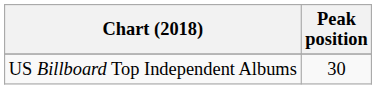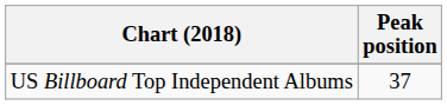 <table class="wikitable sortable plainrowheaders" style="text-align:center">
 <tr>
 <th scope="col">Chart (2018)</th>
 <th scope="col">Peak<br> position</th>
 </tr>
 <tr>
 </tr>
 <tr>
 </tr>
 <tr>
 <td>US <em>Billboard</em> Top Independent Albums</td>
-<td style="text-align:center;">30</td>
+<td style="text-align:center;">37</td>
 </tr>
 </table>
